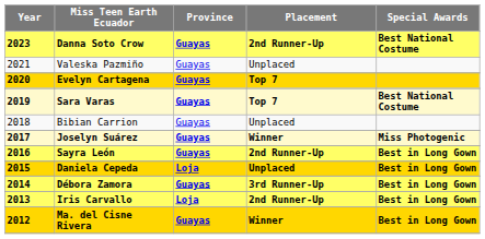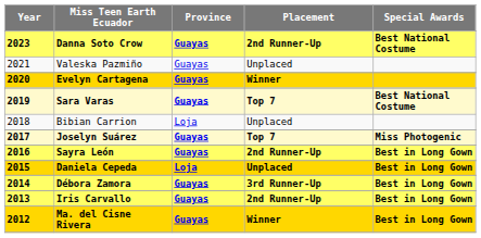 <table class="wikitable sortable" style="font-size: 95%;">
 <tr>
 <th width="70" style="background-color:#787878;color:#FFFFFF;">Year</th>
 <th width="180" style="background-color:#787878;color:#FFFFFF;">Miss Teen Earth Ecuador</th>
 <th width="100" style="background-color:#787878;color:#FFFFFF;">Province</th>
 <th width="200" style="background-color:#787878;color:#FFFFFF;">Placement</th>
 <th width="149" style="background-color:#787878;color:#FFFFFF;">Special Awards</th>
 </tr>
 <tr>
 </tr>
 <tr style="background-color:#FFFF66; font-weight: bold">
 <td>2023</td>
 <td>Danna Soto Crow</td>
 <td> <a href='#'>Guayas</a></td>
 <td>2nd Runner-Up</td>
 <td>Best National Costume</td>
 </tr>
 <tr>
 <td>2021</td>
 <td>Valeska Pazmiño</td>
 <td> <a href='#'>Guayas</a></td>
 <td>Unplaced</td>
 <td></td>
 </tr>
 <tr>
 </tr>
 <tr style="background-color:gold; font-weight: bold">
 <td>2020</td>
 <td>Evelyn Cartagena</td>
 <td> <a href='#'>Guayas</a></td>
-<td>Top 7</td>
+<td>Winner</td>
 <td></td>
 </tr>
 <tr>
 </tr>
 <tr style="background-color:#FFFACD; font-weight: bold">
 <td>2019</td>
 <td>Sara Varas</td>
 <td> <a href='#'>Guayas</a></td>
 <td>Top 7</td>
 <td>Best National Costume</td>
 </tr>
 <tr>
 <td>2018</td>
 <td>Bibian Carrion</td>
-<td> <a href='#'>Guayas</a></td>
+<td> <a href='#'>Loja</a></td>
 <td>Unplaced</td>
 <td></td>
 </tr>
 <tr>
 </tr>
 <tr style="background-color:#FFFACD; font-weight: bold">
 <td>2017</td>
 <td>Joselyn Suárez</td>
 <td> <a href='#'>Guayas</a></td>
-<td>Winner</td>
+<td>Top 7</td>
 <td>Miss Photogenic</td>
 </tr>
 <tr>
 </tr>
 <tr style="background-color:#FFFF66; font-weight: bold">
 <td>2016</td>
 <td>Sayra León</td>
 <td> <a href='#'>Guayas</a></td>
 <td>2nd Runner-Up</td>
 <td>Best in Long Gown</td>
 </tr>
 <tr>
 </tr>
 <tr style="background-color:gold; font-weight: bold">
 <td>2015</td>
 <td>Daniela Cepeda</td>
 <td> <a href='#'>Loja</a></td>
 <td>Unplaced</td>
 <td>Best in Long Gown</td>
 </tr>
 <tr>
 </tr>
 <tr style="background-color:#FFFF66; font-weight: bold">
 <td>2014</td>
 <td>Débora Zamora</td>
 <td> <a href='#'>Guayas</a></td>
 <td>3rd Runner-Up</td>
 <td>Best in Long Gown</td>
 </tr>
 <tr>
 </tr>
 <tr style="background-color:#FFFF66; font-weight: bold">
 <td>2013</td>
 <td>Iris Carvallo</td>
-<td> <a href='#'>Loja</a></td>
+<td> <a href='#'>Guayas</a></td>
 <td>2nd Runner-Up</td>
 <td>Best in Long Gown</td>
 </tr>
 <tr>
 </tr>
 <tr style="background-color:gold; font-weight: bold">
 <td>2012</td>
 <td>Ma. del Cisne Rivera</td>
 <td> <a href='#'>Guayas</a></td>
 <td>Winner</td>
 <td>Best in Long Gown</td>
 </tr>
 <tr>
 </tr>
 </table>
